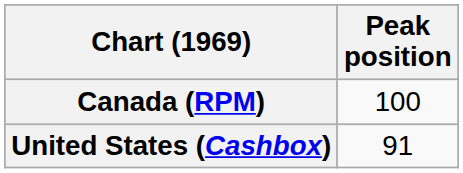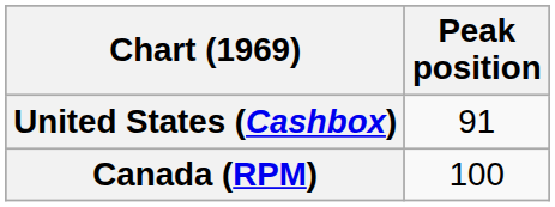 <table class="wikitable sortable plainrowheaders" style="text-align:center">
 <tr>
 <th>Chart (1969)</th>
 <th>Peak<br>position</th>
 </tr>
 <tr>
+<th scope="row">United States (<a href='#'><em>Cashbox</em></a>)</th>
+<td>91</td>
+</tr>
+<tr>
 <th scope="row">Canada (<a href='#'>RPM</a>)</th>
 <td>100</td>
 </tr>
-<tr>
-<th scope="row">United States (<a href='#'><em>Cashbox</em></a>)</th>
-<td>91</td>
-</tr>
 </table>
